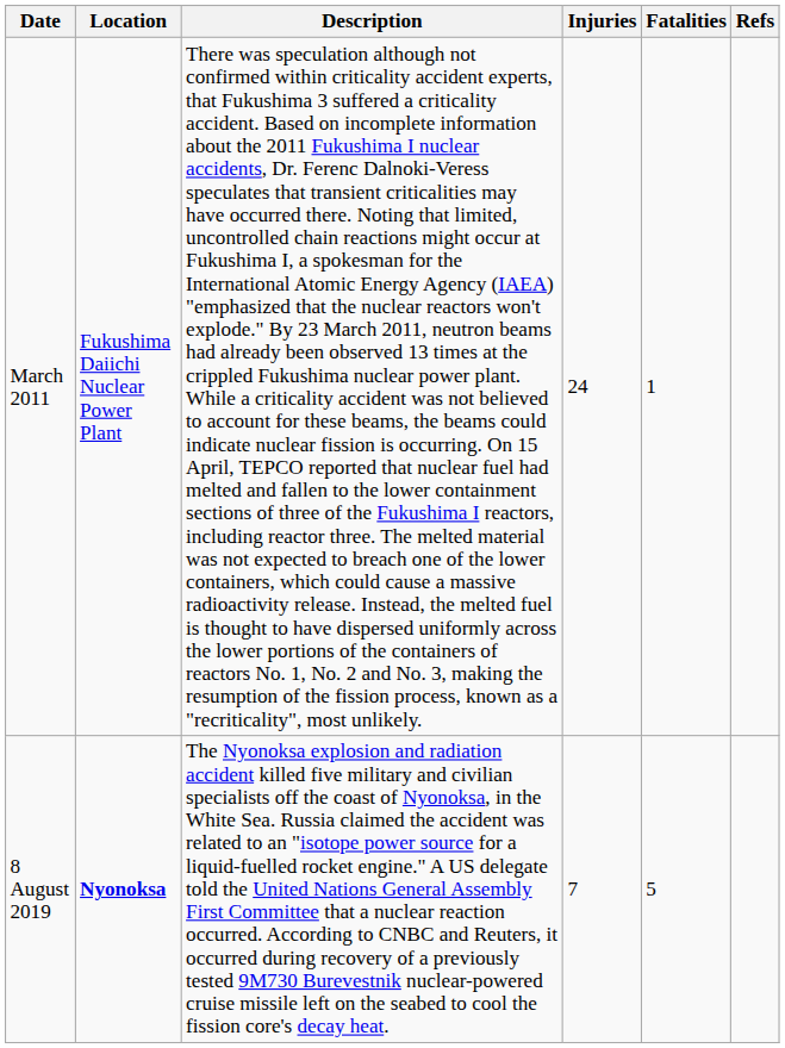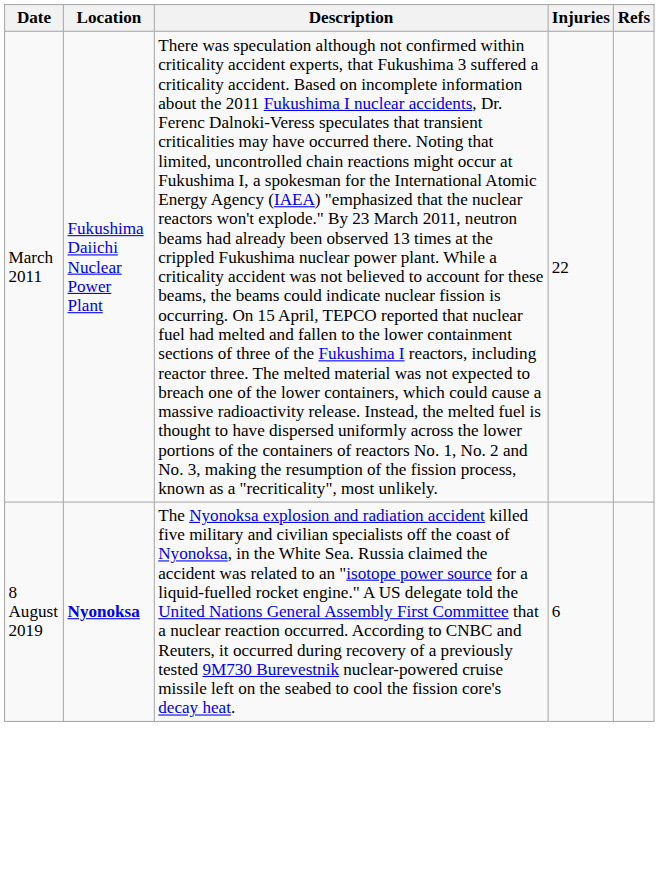 <table class="wikitable sortable">
 <tr>
 <th>Date</th>
 <th>Location</th>
 <th>Description</th>
 <th>Injuries</th>
-<th>Fatalities</th>
 <th>Refs</th>
 </tr>
 <tr>
 <td>March 2011</td>
 <td><a href='#'>Fukushima Daiichi Nuclear Power Plant</a></td>
 <td>There was speculation although not confirmed within criticality accident experts, that Fukushima 3 suffered a criticality accident. Based on incomplete information about the 2011 <a href='#'>Fukushima I nuclear accidents</a>, Dr. Ferenc Dalnoki-Veress speculates that transient criticalities may have occurred there. Noting that limited, uncontrolled chain reactions might occur at Fukushima I, a spokesman for the International Atomic Energy Agency (<a href='#'>IAEA</a>) "emphasized that the nuclear reactors won't explode." By 23 March 2011, neutron beams had already been observed 13 times at the crippled Fukushima nuclear power plant. While a criticality accident was not believed to account for these beams, the beams could indicate nuclear fission is occurring. On 15 April, TEPCO reported that nuclear fuel had melted and fallen to the lower containment sections of three of the <a href='#'>Fukushima I</a> reactors, including reactor three. The melted material was not expected to breach one of the lower containers, which could cause a massive radioactivity release. Instead, the melted fuel is thought to have dispersed uniformly across the lower portions of the containers of reactors No. 1, No. 2 and No. 3, making the resumption of the fission process, known as a "recriticality", most unlikely.</td>
-<td>24</td>
-<td>1</td>
+<td>22</td>
 <td></td>
 </tr>
 <tr>
 <td>8 August 2019</td>
 <td><strong><a href='#'>Nyonoksa</a></strong></td>
 <td>The <a href='#'>Nyonoksa explosion and radiation accident</a> killed five military and civilian specialists off the coast of <a href='#'>Nyonoksa</a>, in the White Sea. Russia claimed the accident was related to an "<a href='#'>isotope power source</a> for a liquid-fuelled rocket engine." A US delegate told the <a href='#'>United Nations General Assembly First Committee</a> that a nuclear reaction occurred. According to CNBC and Reuters, it occurred during recovery of a previously tested <a href='#'>9M730 Burevestnik</a> nuclear-powered cruise missile left on the seabed to cool the fission core's <a href='#'>decay heat</a>.</td>
-<td>7</td>
-<td>5</td>
+<td>6</td>
 <td></td>
 </tr>
 </table>
